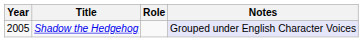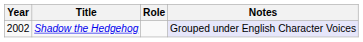 <table class="wikitable">
 <tr>
 <th>Year</th>
 <th>Title</th>
 <th>Role</th>
 <th>Notes</th>
 </tr>
 <tr>
-<td>2005</td>
+<td>2002</td>
 <td><em><a href='#'>Shadow the Hedgehog</a></em></td>
 <td></td>
 <td style="background: lavender;">Grouped under English Character Voices</td>
 </tr>
 </table>
